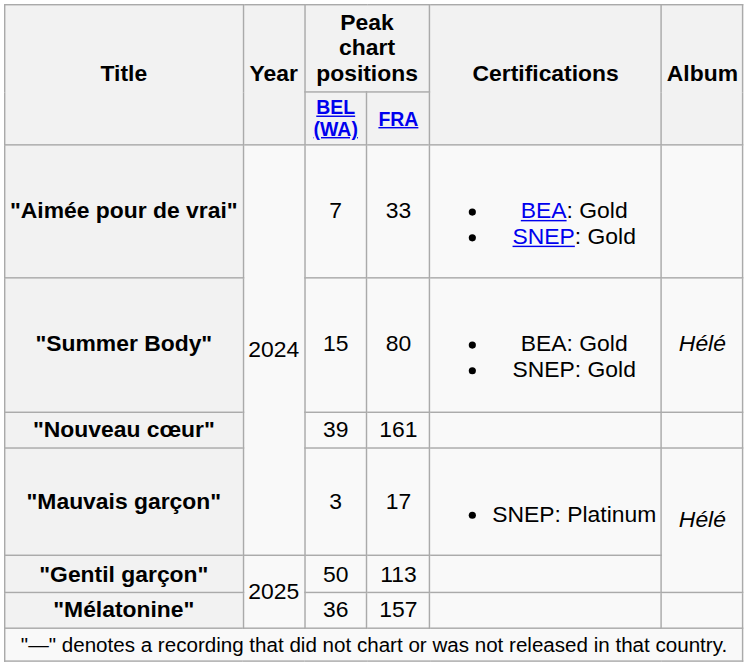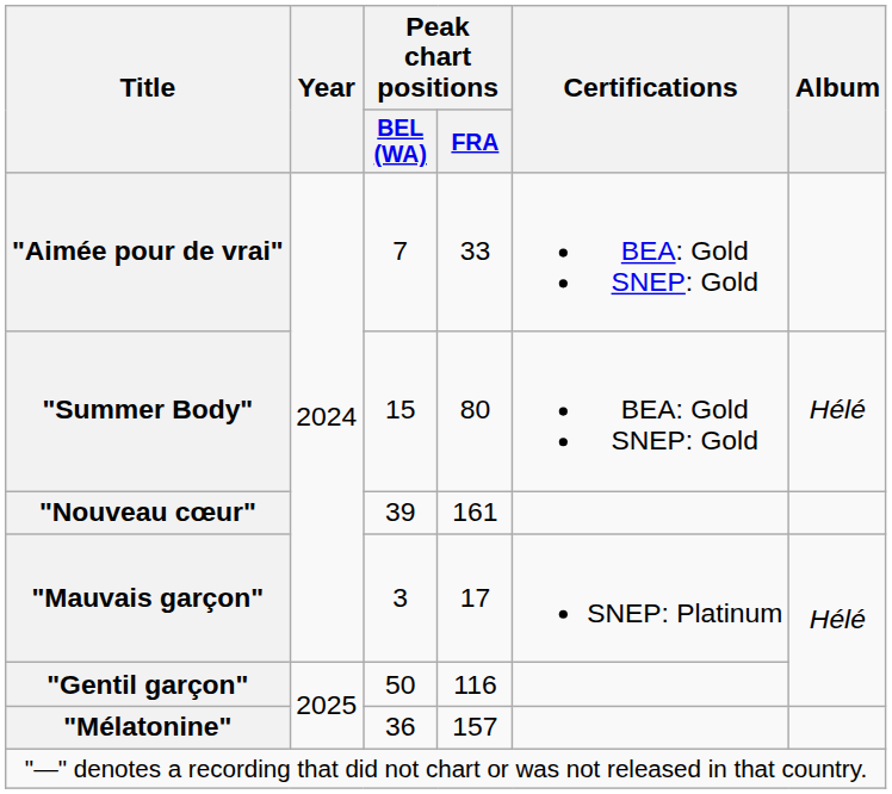 <table class="wikitable plainrowheaders" style="text-align:center;">
 <tr>
 <th scope="col" rowspan="2">Title</th>
 <th scope="col" rowspan="2">Year</th>
 <th scope="col" colspan="2">Peak chart positions</th>
 <th scope="col" rowspan="2">Certifications</th>
 <th scope="col" rowspan="2">Album</th>
 </tr>
 <tr>
 <th scope="col" style="width:2.75em;font-size:85%;"><a href='#'>BEL<br>(WA)</a><br></th>
 <th scope="col" style="width:2.75em;font-size:85%;"><a href='#'>FRA</a><br></th>
 </tr>
 <tr>
 <th scope="row">"Aimée pour de vrai"</th>
 <td rowspan="4">2024</td>
 <td>7</td>
 <td>33</td>
 <td><br><ul><li><a href='#'>BEA</a>: Gold</li><li><a href='#'>SNEP</a>: Gold</li></ul></td>
 <td></td>
 </tr>
 <tr>
 <th scope="row">"Summer Body"</th>
 <td>15</td>
 <td>80</td>
 <td><br><ul><li>BEA: Gold</li><li>SNEP: Gold</li></ul></td>
 <td><em>Hélé</em></td>
 </tr>
 <tr>
 <th scope="row">"Nouveau cœur"</th>
 <td>39</td>
 <td>161</td>
 <td></td>
 <td></td>
 </tr>
 <tr>
 <th scope="row">"Mauvais garçon"</th>
 <td>3</td>
 <td>17</td>
 <td><br><ul><li>SNEP: Platinum</li></ul></td>
 <td rowspan="2"><em>Hélé</em></td>
 </tr>
 <tr>
 <th scope="row">"Gentil garçon"</th>
 <td rowspan="2">2025</td>
 <td>50</td>
-<td>113</td>
+<td>116</td>
 <td></td>
 </tr>
 <tr>
 <th scope="row">"Mélatonine"</th>
 <td>36</td>
 <td>157</td>
 <td></td>
 <td></td>
 </tr>
 <tr>
 <td colspan="14" style="font-size:90%">"—" denotes a recording that did not chart or was not released in that country.</td>
 </tr>
 </table>
